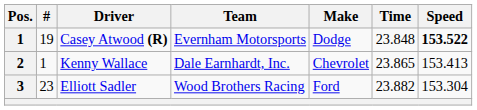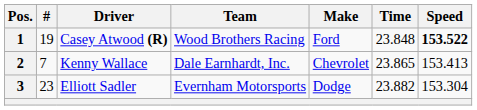 <table class="wikitable" style="font-size:95%">
 <tr>
 <th>Pos.</th>
 <th>#</th>
 <th>Driver</th>
 <th>Team</th>
 <th>Make</th>
 <th>Time</th>
 <th>Speed</th>
 </tr>
 <tr>
 <th>1</th>
 <td>19</td>
 <td><a href='#'>Casey Atwood</a> <strong>(R)</strong></td>
-<td><a href='#'>Evernham Motorsports</a></td>
-<td><a href='#'>Dodge</a></td>
+<td><a href='#'>Wood Brothers Racing</a></td>
+<td><a href='#'>Ford</a></td>
 <td>23.848</td>
 <td><strong>153.522</strong></td>
 </tr>
 <tr>
 <th>2</th>
-<td>1</td>
+<td>7</td>
 <td><a href='#'>Kenny Wallace</a></td>
 <td><a href='#'>Dale Earnhardt, Inc.</a></td>
 <td><a href='#'>Chevrolet</a></td>
 <td>23.865</td>
 <td>153.413</td>
 </tr>
 <tr>
 <th>3</th>
 <td>23</td>
 <td><a href='#'>Elliott Sadler</a></td>
-<td><a href='#'>Wood Brothers Racing</a></td>
-<td><a href='#'>Ford</a></td>
+<td><a href='#'>Evernham Motorsports</a></td>
+<td><a href='#'>Dodge</a></td>
 <td>23.882</td>
 <td>153.304</td>
 </tr>
 <tr>
 <th colspan="7"></th>
 </tr>
 </table>
